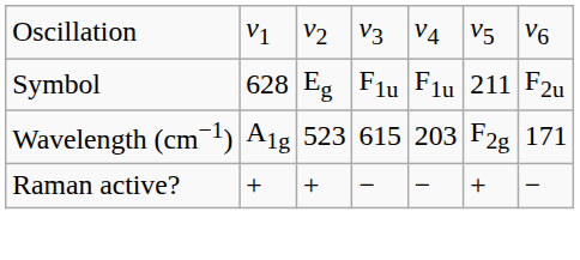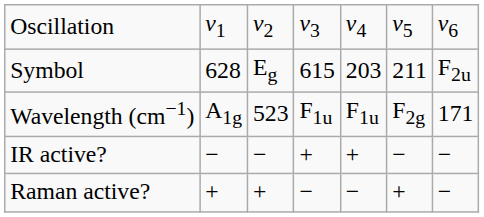 <table class="wikitable">
 <tr>
 <td>Oscillation</td>
 <td><em>ν</em><sub>1</sub></td>
 <td><em>ν</em><sub>2</sub></td>
 <td><em>ν</em><sub>3</sub></td>
 <td><em>ν</em><sub>4</sub></td>
 <td><em>ν</em><sub>5</sub></td>
 <td><em>ν</em><sub>6</sub></td>
 </tr>
 <tr>
 <td>Symbol</td>
 <td>628</td>
 <td>E<sub>g</sub></td>
-<td>F<sub>1u</sub></td>
-<td>F<sub>1u</sub></td>
+<td>615</td>
+<td>203</td>
 <td>211</td>
 <td>F<sub>2u</sub></td>
 </tr>
 <tr>
 <td>Wavelength (cm<sup>−1</sup>)</td>
 <td>A<sub>1g</sub></td>
 <td>523</td>
-<td>615</td>
-<td>203</td>
+<td>F<sub>1u</sub></td>
+<td>F<sub>1u</sub></td>
 <td>F<sub>2g</sub></td>
 <td>171</td>
+</tr>
+<tr>
+<td>IR active?</td>
+<td>−</td>
+<td>−</td>
+<td>+</td>
+<td>+</td>
+<td>−</td>
+<td>−</td>
 </tr>
 <tr>
 <td>Raman active?</td>
 <td>+</td>
 <td>+</td>
 <td>−</td>
 <td>−</td>
 <td>+</td>
 <td>−</td>
 </tr>
 </table>
